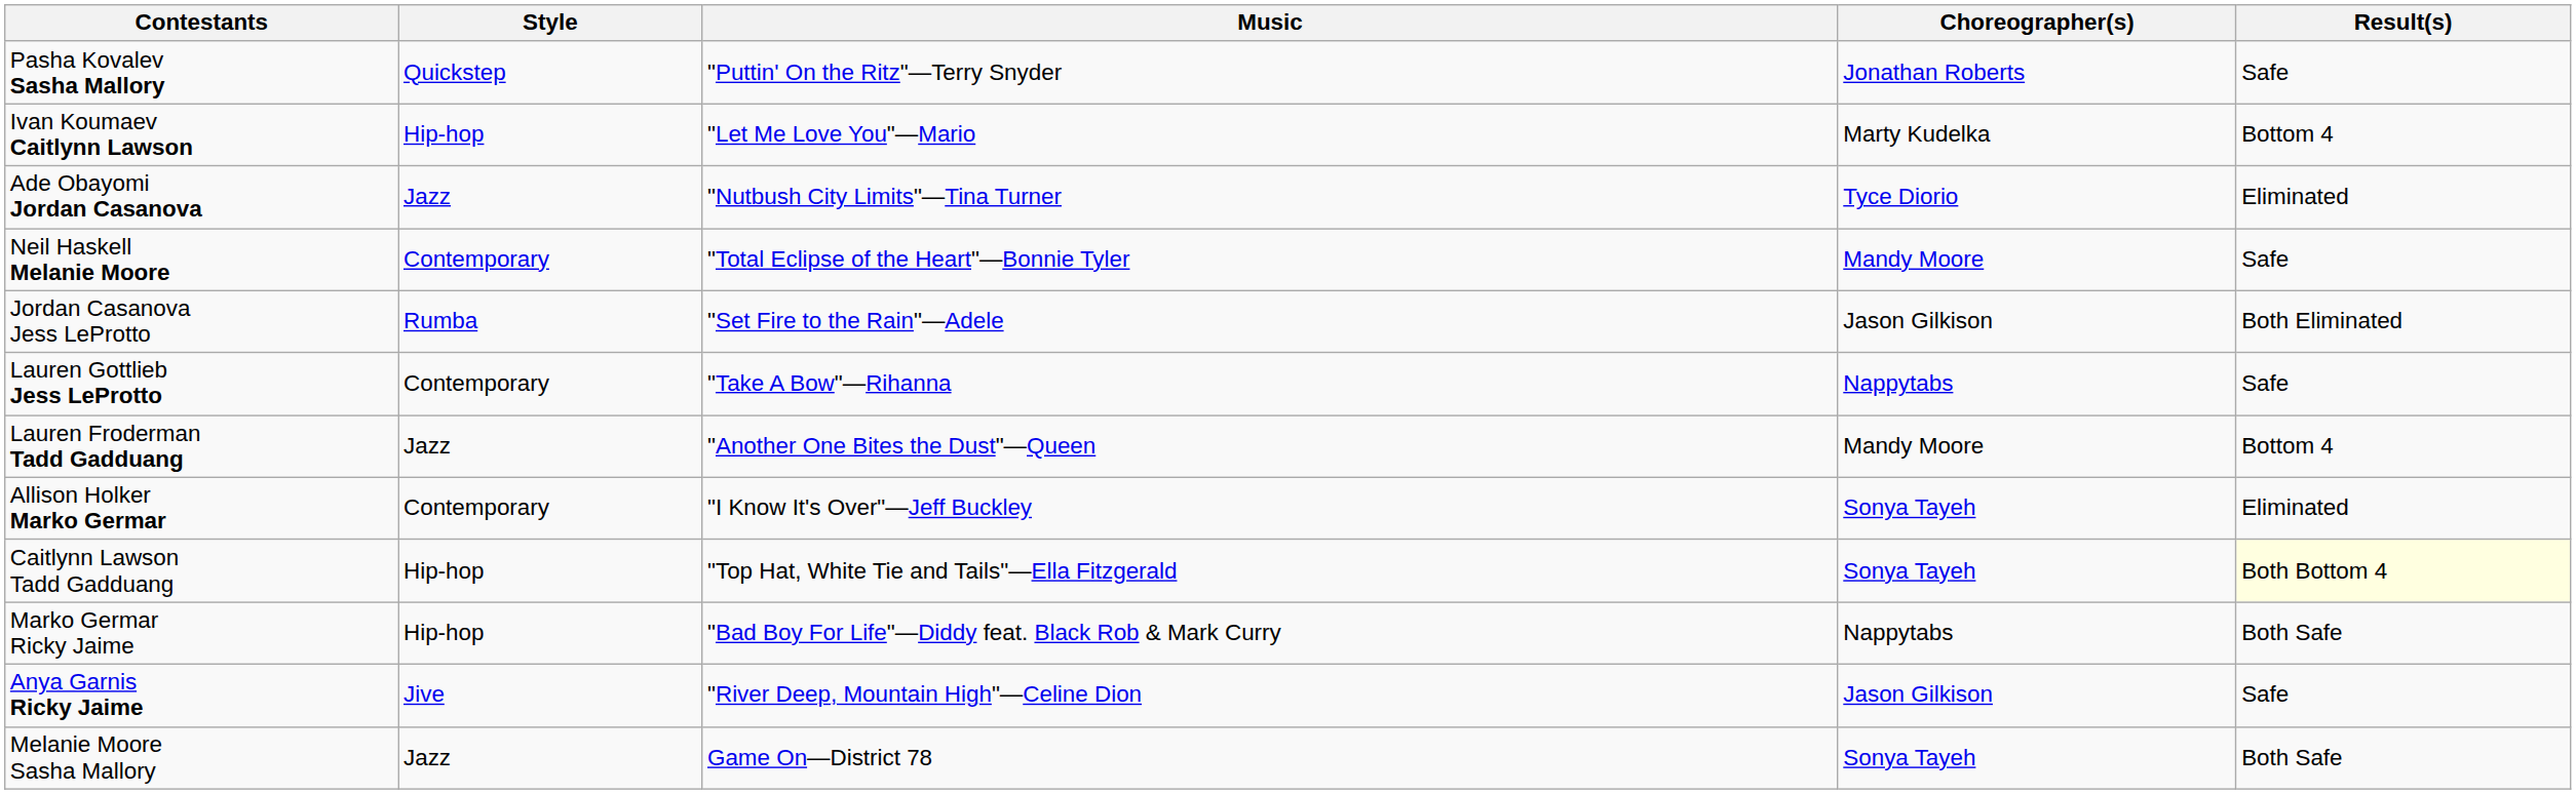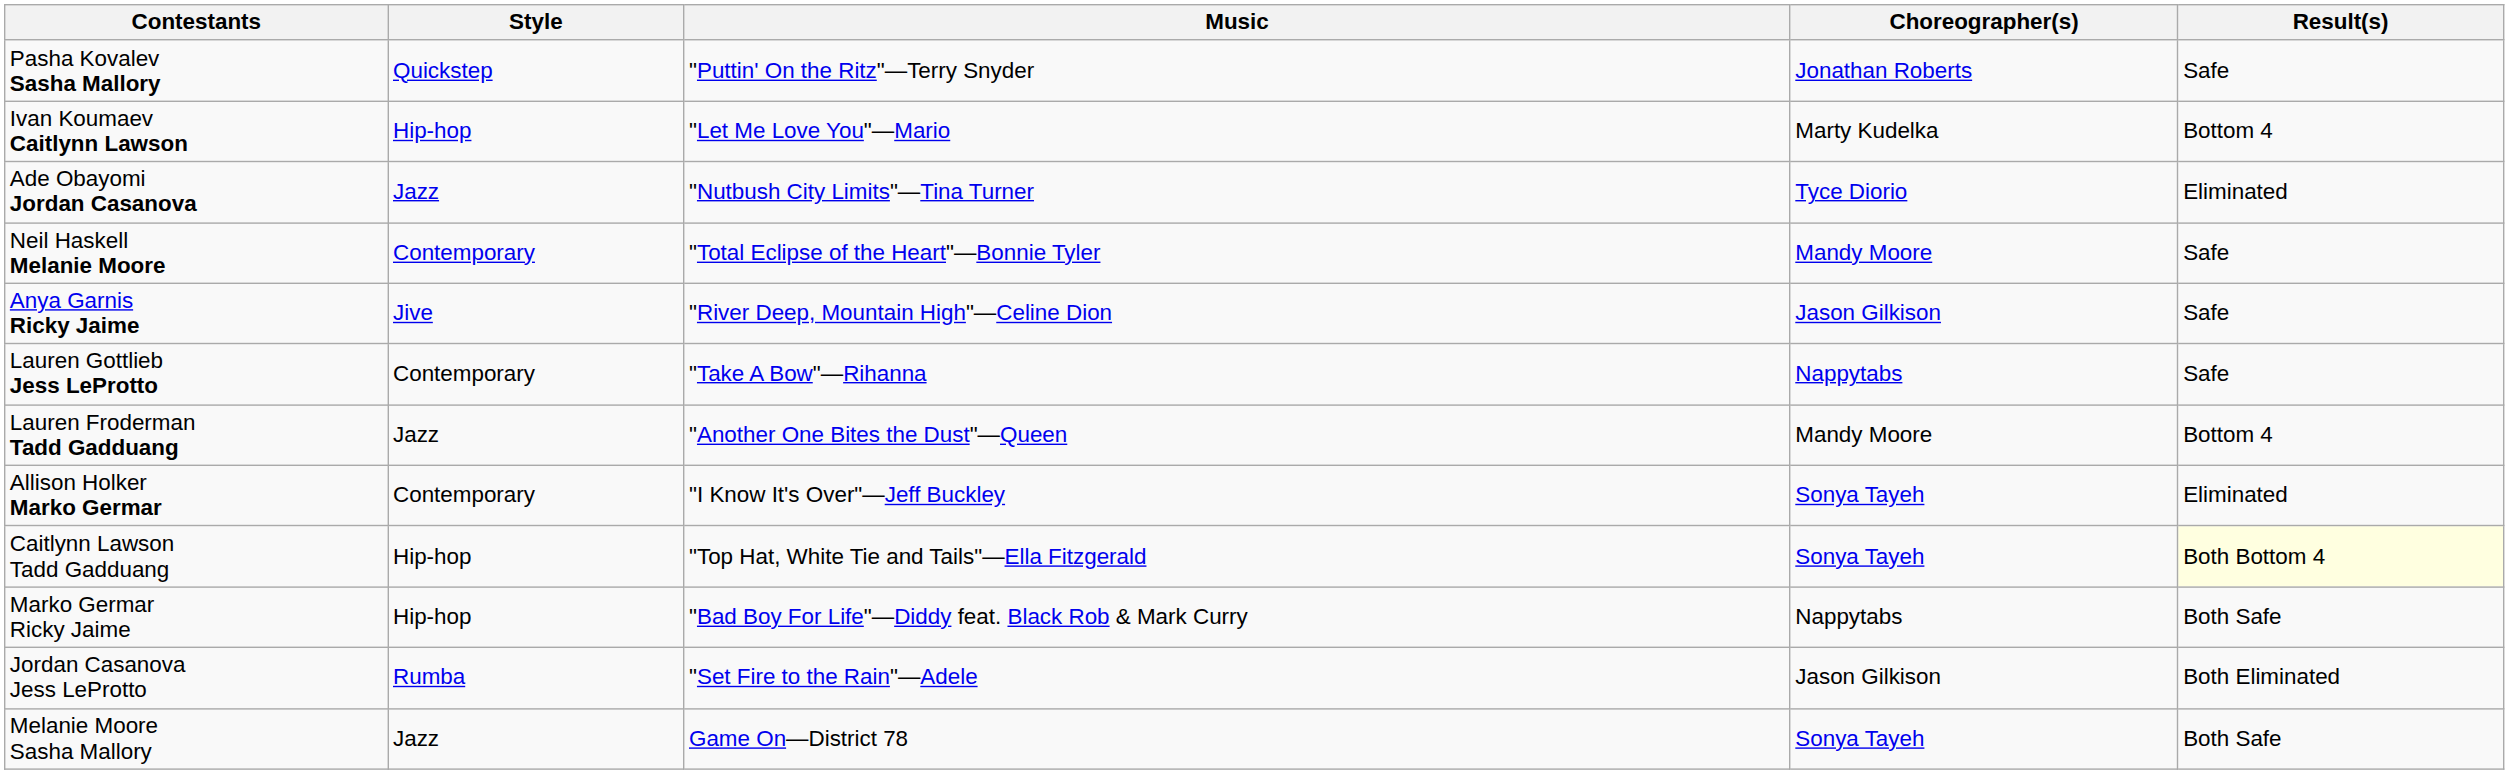 <table class="wikitable" style="width:90%;">
 <tr>
 <th>Contestants</th>
 <th>Style</th>
 <th>Music</th>
 <th>Choreographer(s)</th>
 <th>Result(s)</th>
 </tr>
 <tr>
 <td>Pasha Kovalev<br><strong>Sasha Mallory</strong></td>
 <td><a href='#'>Quickstep</a></td>
 <td>"<a href='#'>Puttin' On the Ritz</a>"—Terry Snyder</td>
 <td><a href='#'>Jonathan Roberts</a></td>
 <td>Safe</td>
 </tr>
 <tr>
 <td>Ivan Koumaev<br><strong>Caitlynn Lawson</strong></td>
 <td><a href='#'>Hip-hop</a></td>
 <td>"<a href='#'>Let Me Love You</a>"—<a href='#'>Mario</a></td>
 <td>Marty Kudelka</td>
 <td>Bottom 4</td>
 </tr>
 <tr>
 <td>Ade Obayomi<br><strong>Jordan Casanova</strong></td>
 <td><a href='#'>Jazz</a></td>
 <td>"<a href='#'>Nutbush City Limits</a>"—<a href='#'>Tina Turner</a></td>
 <td><a href='#'>Tyce Diorio</a></td>
 <td>Eliminated</td>
 </tr>
 <tr>
 <td>Neil Haskell<br><strong>Melanie Moore</strong></td>
 <td><a href='#'>Contemporary</a></td>
 <td>"<a href='#'>Total Eclipse of the Heart</a>"—<a href='#'>Bonnie Tyler</a></td>
 <td><a href='#'>Mandy Moore</a></td>
 <td>Safe</td>
 </tr>
 <tr>
-<td>Jordan Casanova<br>Jess LeProtto</td>
-<td><a href='#'>Rumba</a></td>
-<td>"<a href='#'>Set Fire to the Rain</a>"—<a href='#'>Adele</a></td>
-<td>Jason Gilkison</td>
-<td>Both Eliminated</td>
+<td><a href='#'>Anya Garnis</a><br><strong>Ricky Jaime</strong></td>
+<td><a href='#'>Jive</a></td>
+<td>"<a href='#'>River Deep, Mountain High</a>"—<a href='#'>Celine Dion</a></td>
+<td><a href='#'>Jason Gilkison</a></td>
+<td>Safe</td>
 </tr>
 <tr>
 <td>Lauren Gottlieb<br><strong>Jess LeProtto</strong></td>
 <td>Contemporary</td>
 <td>"<a href='#'>Take A Bow</a>"—<a href='#'>Rihanna</a></td>
 <td><a href='#'>Nappytabs</a></td>
 <td>Safe</td>
 </tr>
 <tr>
 <td>Lauren Froderman<br><strong>Tadd Gadduang</strong></td>
 <td>Jazz</td>
 <td>"<a href='#'>Another One Bites the Dust</a>"—<a href='#'>Queen</a></td>
 <td>Mandy Moore</td>
 <td>Bottom 4</td>
 </tr>
 <tr>
 <td>Allison Holker<br><strong>Marko Germar</strong></td>
 <td>Contemporary</td>
 <td>"I Know It's Over"—<a href='#'>Jeff Buckley</a></td>
 <td><a href='#'>Sonya Tayeh</a></td>
 <td>Eliminated</td>
 </tr>
 <tr>
 <td>Caitlynn Lawson<br>Tadd Gadduang</td>
 <td>Hip-hop</td>
 <td>"Top Hat, White Tie and Tails"—<a href='#'>Ella Fitzgerald</a></td>
 <td><a href='#'>Sonya Tayeh</a></td>
 <td style="background: lightyellow;">Both Bottom 4</td>
 </tr>
 <tr>
 <td>Marko Germar<br>Ricky Jaime</td>
 <td>Hip-hop</td>
 <td>"<a href='#'>Bad Boy For Life</a>"—<a href='#'>Diddy</a> feat. <a href='#'>Black Rob</a> & Mark Curry</td>
 <td>Nappytabs</td>
 <td>Both Safe</td>
 </tr>
 <tr>
-<td><a href='#'>Anya Garnis</a><br><strong>Ricky Jaime</strong></td>
-<td><a href='#'>Jive</a></td>
-<td>"<a href='#'>River Deep, Mountain High</a>"—<a href='#'>Celine Dion</a></td>
-<td><a href='#'>Jason Gilkison</a></td>
-<td>Safe</td>
+<td>Jordan Casanova<br>Jess LeProtto</td>
+<td><a href='#'>Rumba</a></td>
+<td>"<a href='#'>Set Fire to the Rain</a>"—<a href='#'>Adele</a></td>
+<td>Jason Gilkison</td>
+<td>Both Eliminated</td>
 </tr>
 <tr>
 <td>Melanie Moore<br>Sasha Mallory</td>
 <td>Jazz</td>
 <td><a href='#'>Game On</a>—District 78</td>
 <td><a href='#'>Sonya Tayeh</a></td>
 <td>Both Safe</td>
 </tr>
 </table>
